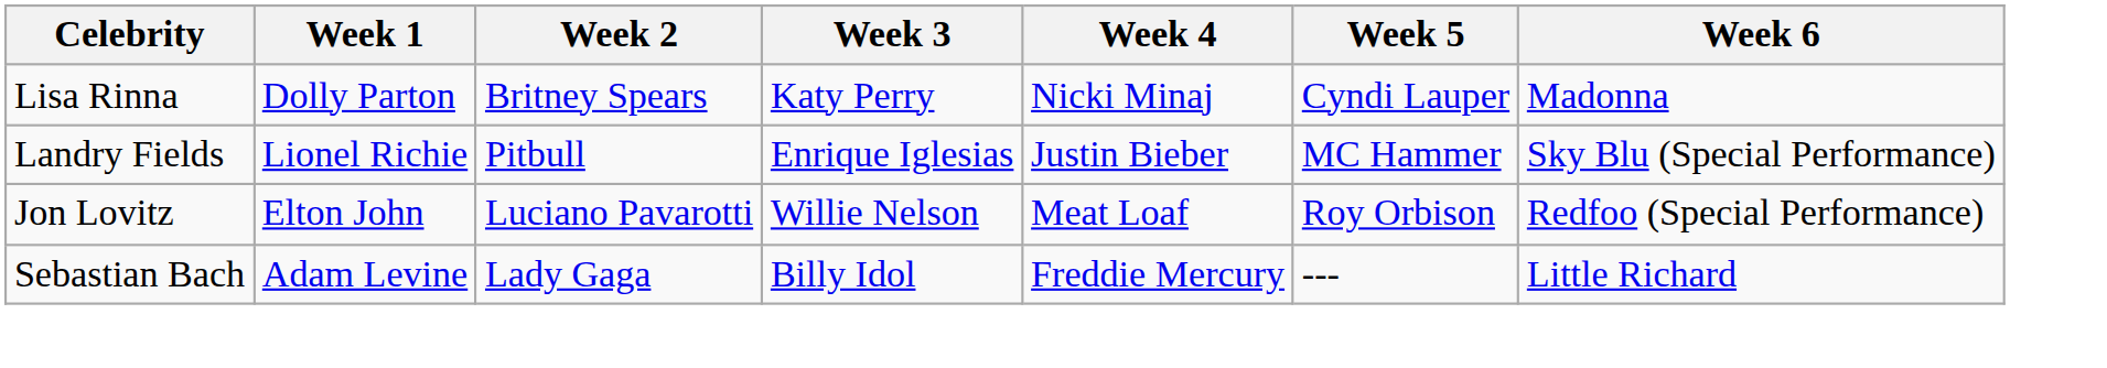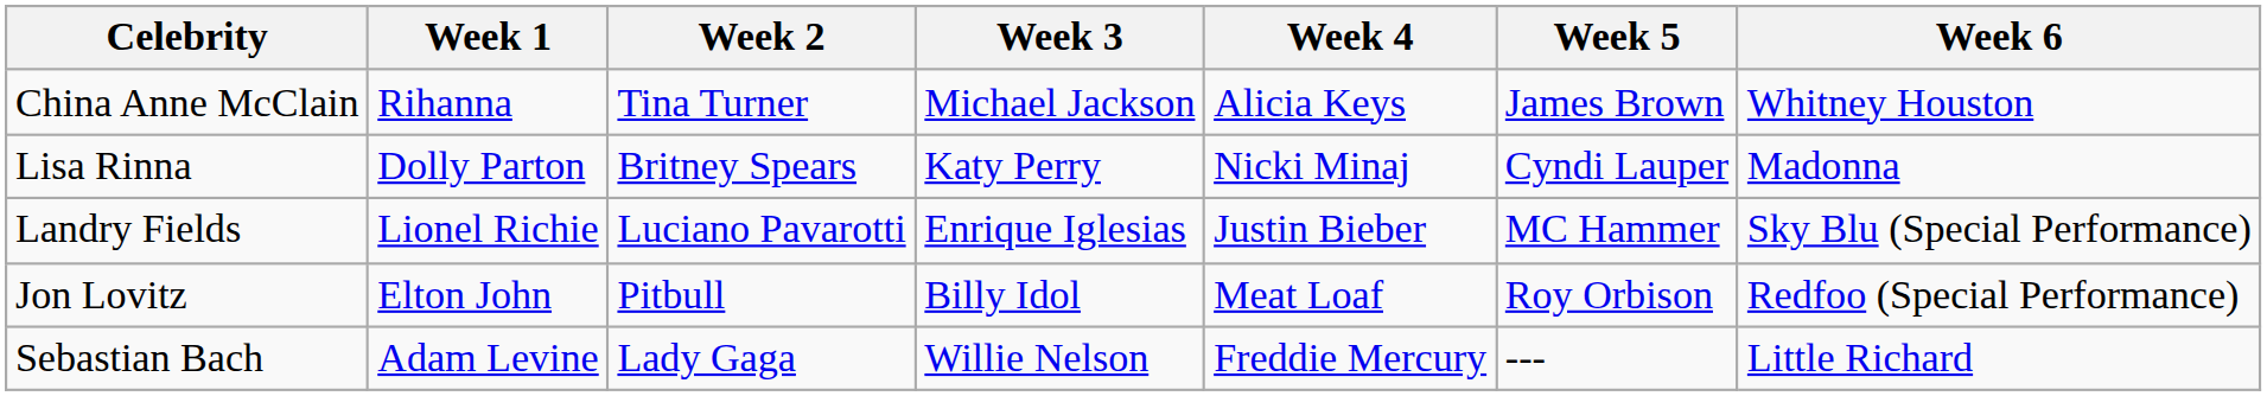 <table class="wikitable">
 <tr>
 <th>Celebrity</th>
 <th>Week 1</th>
 <th>Week 2</th>
 <th>Week 3</th>
 <th>Week 4</th>
 <th>Week 5</th>
 <th>Week 6</th>
+</tr>
+<tr>
+<td>China Anne McClain</td>
+<td><a href='#'>Rihanna</a></td>
+<td><a href='#'>Tina Turner</a></td>
+<td><a href='#'>Michael Jackson</a></td>
+<td><a href='#'>Alicia Keys</a></td>
+<td><a href='#'>James Brown</a></td>
+<td><a href='#'>Whitney Houston</a></td>
 </tr>
 <tr>
 <td>Lisa Rinna</td>
 <td><a href='#'>Dolly Parton</a></td>
 <td><a href='#'>Britney Spears</a></td>
 <td><a href='#'>Katy Perry</a></td>
 <td><a href='#'>Nicki Minaj</a></td>
 <td><a href='#'>Cyndi Lauper</a></td>
 <td><a href='#'>Madonna</a></td>
 </tr>
 <tr>
 <td>Landry Fields</td>
 <td><a href='#'>Lionel Richie</a></td>
-<td><a href='#'>Pitbull</a></td>
+<td><a href='#'>Luciano Pavarotti</a></td>
 <td><a href='#'>Enrique Iglesias</a></td>
 <td><a href='#'>Justin Bieber</a></td>
 <td><a href='#'>MC Hammer</a></td>
 <td><a href='#'>Sky Blu</a> (Special Performance)</td>
 </tr>
 <tr>
 <td>Jon Lovitz</td>
 <td><a href='#'>Elton John</a></td>
-<td><a href='#'>Luciano Pavarotti</a></td>
-<td><a href='#'>Willie Nelson</a></td>
+<td><a href='#'>Pitbull</a></td>
+<td><a href='#'>Billy Idol</a></td>
 <td><a href='#'>Meat Loaf</a></td>
 <td><a href='#'>Roy Orbison</a></td>
 <td><a href='#'>Redfoo</a> (Special Performance)</td>
 </tr>
 <tr>
 <td>Sebastian Bach</td>
 <td><a href='#'>Adam Levine</a></td>
 <td><a href='#'>Lady Gaga</a></td>
-<td><a href='#'>Billy Idol</a></td>
+<td><a href='#'>Willie Nelson</a></td>
 <td><a href='#'>Freddie Mercury</a></td>
 <td>---</td>
 <td><a href='#'>Little Richard</a></td>
 </tr>
 </table>
